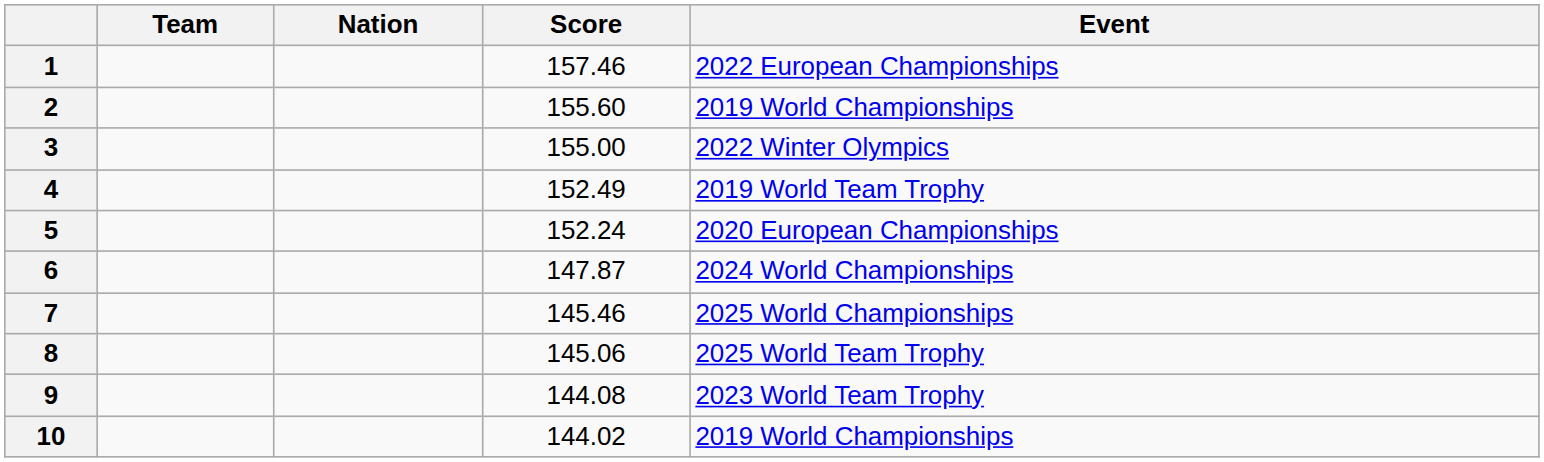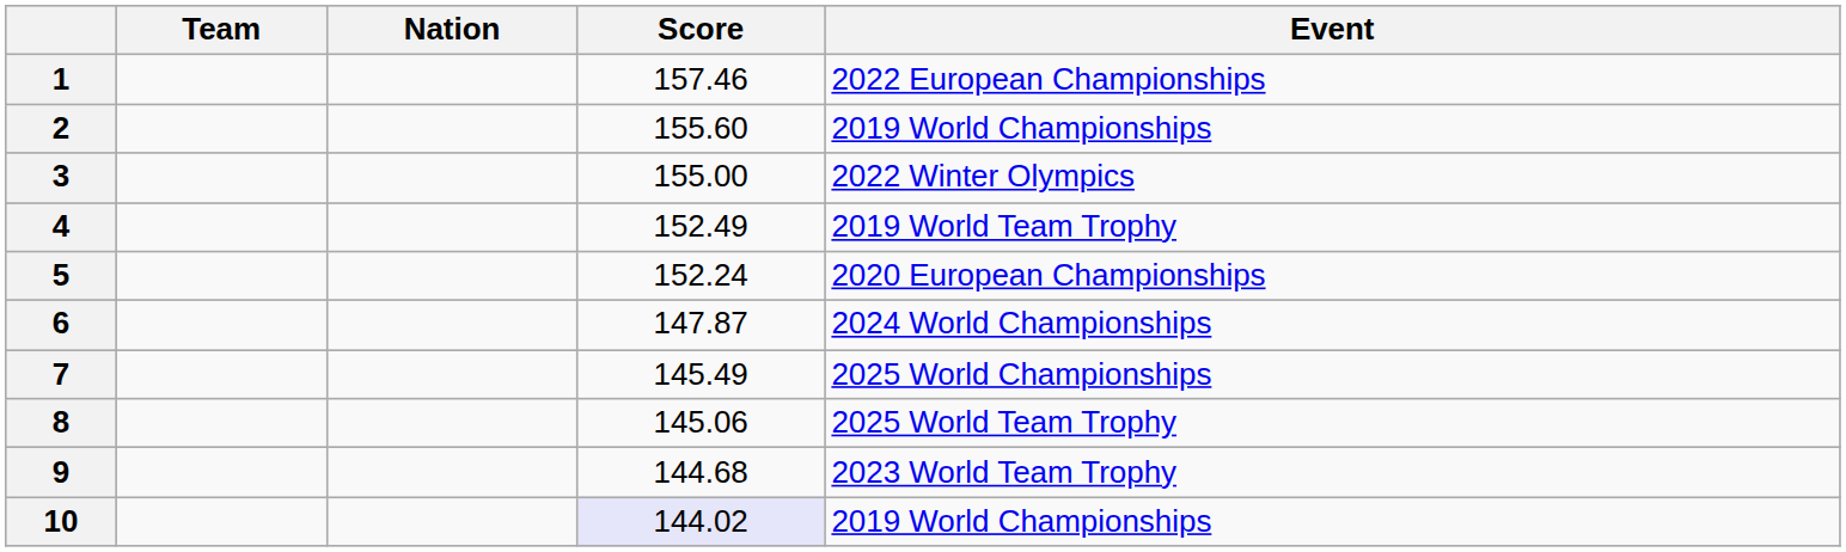 <table class="wikitable sortable" style="text-align:left; width:75%">
 <tr>
 <th scope="col"></th>
 <th scope="col">Team</th>
 <th scope="col">Nation</th>
 <th scope="col">Score</th>
 <th scope="col">Event</th>
 </tr>
 <tr>
 <th scope="row">1</th>
 <td></td>
 <td></td>
 <td style="text-align:center;">157.46</td>
 <td><a href='#'>2022 European Championships</a></td>
 </tr>
 <tr>
 <th scope="row">2</th>
 <td></td>
 <td></td>
 <td style="text-align:center;">155.60</td>
 <td><a href='#'>2019 World Championships</a></td>
 </tr>
 <tr>
 <th scope="row">3</th>
 <td></td>
 <td></td>
 <td style="text-align:center;">155.00</td>
 <td><a href='#'>2022 Winter Olympics</a></td>
 </tr>
 <tr>
 <th scope="row">4</th>
 <td></td>
 <td></td>
 <td style="text-align:center;">152.49</td>
 <td><a href='#'>2019 World Team Trophy</a></td>
 </tr>
 <tr>
 <th scope="row">5</th>
 <td></td>
 <td></td>
 <td style="text-align:center;">152.24</td>
 <td><a href='#'>2020 European Championships</a></td>
 </tr>
 <tr>
 <th scope="row">6</th>
 <td></td>
 <td></td>
 <td style="text-align:center;">147.87</td>
 <td><a href='#'>2024 World Championships</a></td>
 </tr>
 <tr>
 <th scope="row">7</th>
 <td></td>
 <td></td>
-<td style="text-align:center;">145.46</td>
+<td style="text-align:center;">145.49</td>
 <td><a href='#'>2025 World Championships</a></td>
 </tr>
 <tr>
 <th scope="row">8</th>
 <td></td>
 <td></td>
 <td style="text-align:center;">145.06</td>
 <td><a href='#'>2025 World Team Trophy</a></td>
 </tr>
 <tr>
 <th scope="row">9</th>
 <td></td>
 <td></td>
-<td style="text-align:center;">144.08</td>
+<td style="text-align:center;">144.68</td>
 <td><a href='#'>2023 World Team Trophy</a></td>
 </tr>
 <tr>
 <th scope="row">10</th>
 <td></td>
 <td></td>
-<td style="text-align:center;">144.02</td>
+<td style="background: lavender; text-align:center;">144.02</td>
 <td><a href='#'>2019 World Championships</a></td>
 </tr>
 </table>
